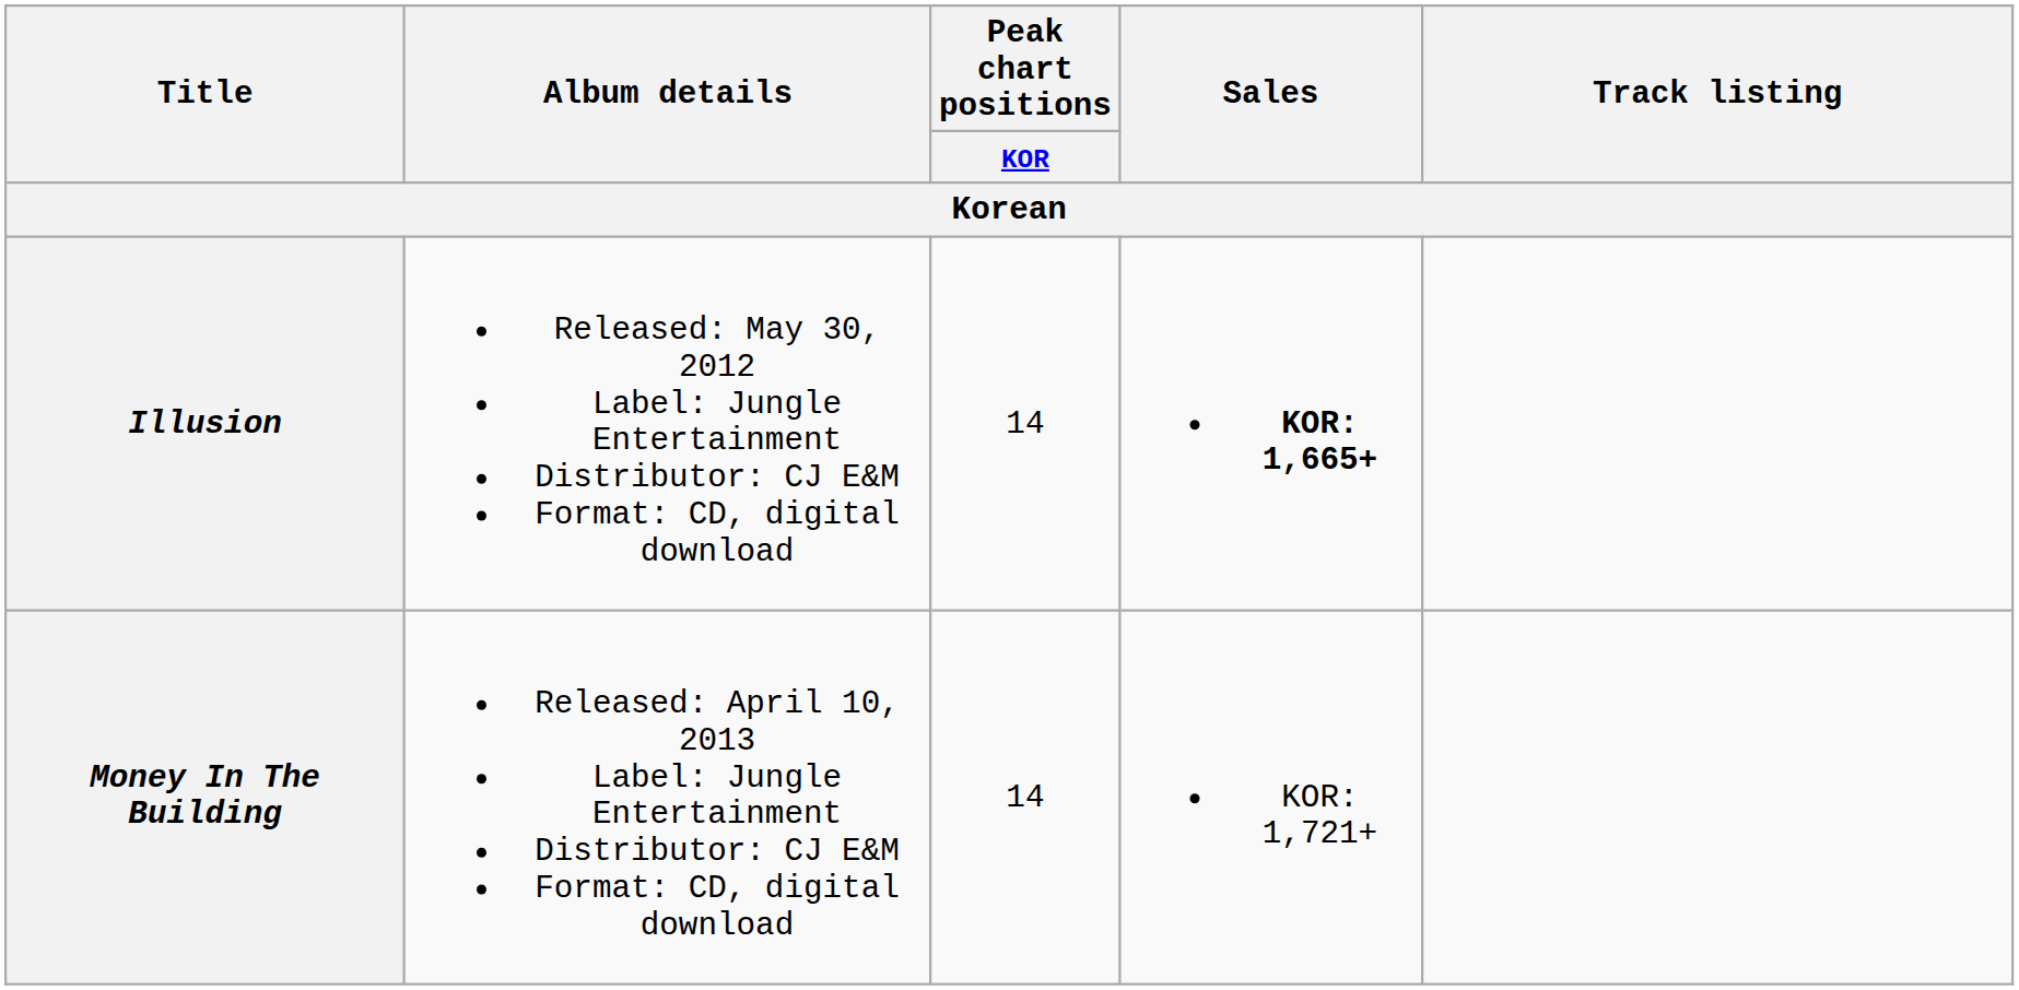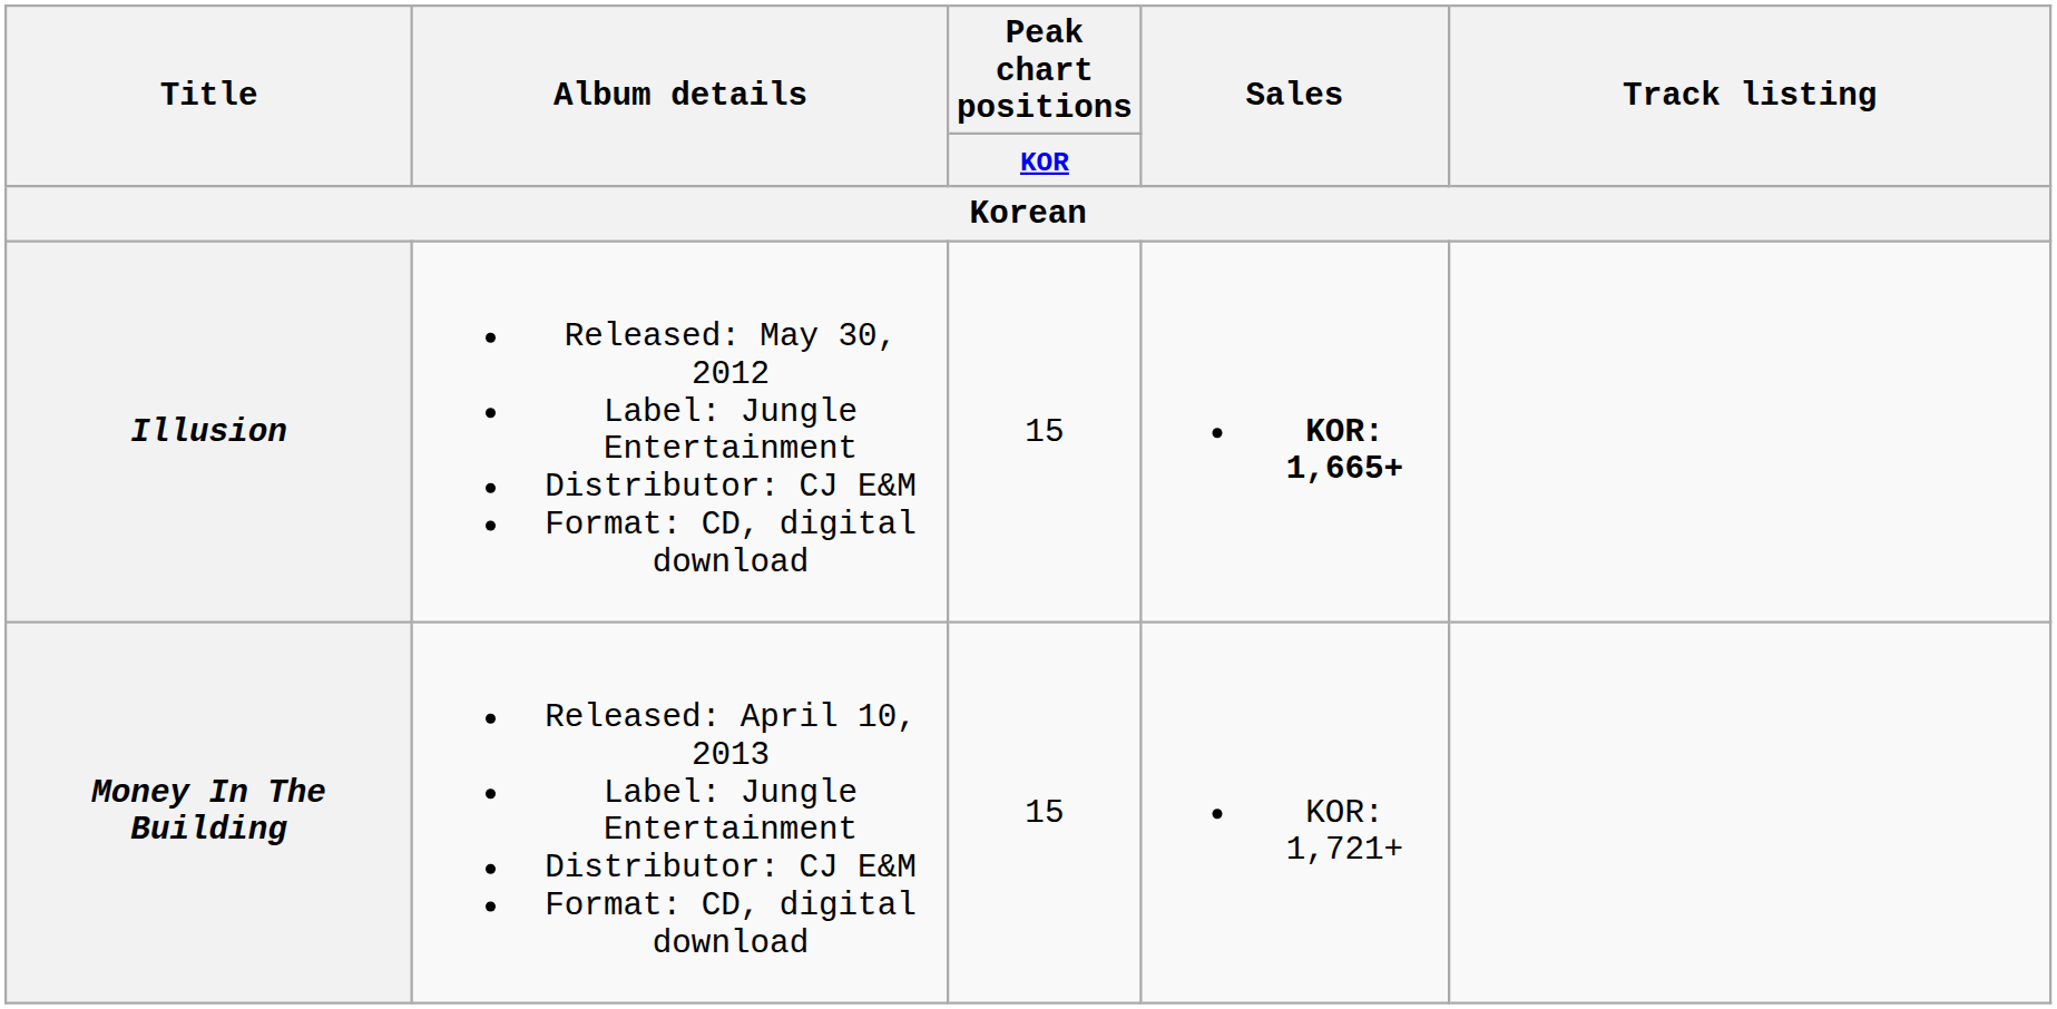 <table class="wikitable plainrowheaders" style="text-align:center;">
 <tr>
 <th rowspan="2" style="width:12em;">Title</th>
 <th rowspan="2" style="width:16em;">Album details</th>
 <th colspan="1">Peak chart positions</th>
 <th rowspan="2" style="width:9em;">Sales</th>
 <th rowspan="2" style="width:18em;">Track listing</th>
 </tr>
 <tr>
 <th style="width:2.5em;"><small><a href='#'>KOR</a></small><br></th>
 </tr>
 <tr>
 <th colspan="5">Korean</th>
 </tr>
 <tr>
 <th scope="row"><em>Illusion</em></th>
 <td><br><ul><li>Released: May 30, 2012</li><li>Label: Jungle Entertainment</li><li>Distributor: CJ E&M</li><li>Format: CD, digital download</li></ul></td>
-<td>14</td>
+<td>15</td>
 <td><strong><br><ul><li>KOR: 1,665+</li></ul></strong></td>
 <td style="font-size: 100%;"></td>
 </tr>
 <tr>
 <th scope="row"><em>Money In The Building</em></th>
 <td><br><ul><li>Released: April 10, 2013</li><li>Label: Jungle Entertainment</li><li>Distributor: CJ E&M</li><li>Format: CD, digital download</li></ul></td>
-<td>14</td>
+<td>15</td>
 <td><br><ul><li>KOR: 1,721+</li></ul></td>
 <td style="font-size: 100%;"></td>
 </tr>
 </table>
